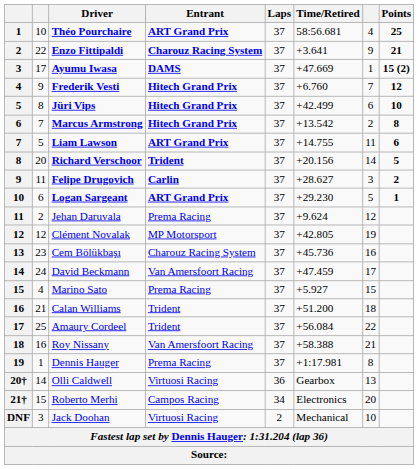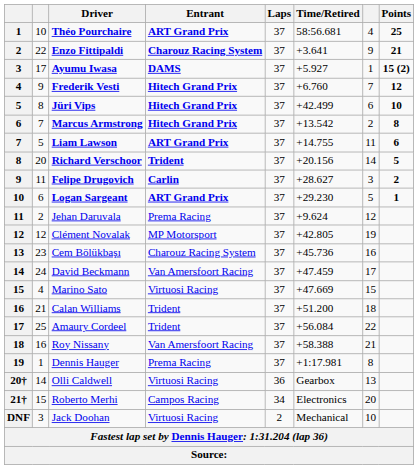 <table class="wikitable" style="font-size:85%">
 <tr>
 <th scope="col"></th>
 <th scope="col"></th>
 <th scope="col">Driver</th>
 <th scope="col">Entrant</th>
 <th scope="col">Laps</th>
 <th scope="col">Time/Retired</th>
 <th scope="col"></th>
 <th scope="col">Points</th>
 </tr>
 <tr>
 <th>1</th>
 <td align="center">10</td>
 <td> <strong><a href='#'>Théo Pourchaire</a></strong></td>
 <td><strong><a href='#'>ART Grand Prix</a></strong></td>
 <td align="center">37</td>
 <td>58:56.681</td>
 <td align="center">4</td>
 <td align="center"><strong>25</strong></td>
 </tr>
 <tr>
 <th>2</th>
 <td align="center">22</td>
 <td> <strong><a href='#'>Enzo Fittipaldi</a></strong></td>
 <td><strong><a href='#'>Charouz Racing System</a></strong></td>
 <td align="center">37</td>
 <td>+3.641</td>
 <td align="center">9</td>
 <td align="center"><strong>21</strong></td>
 </tr>
 <tr>
 <th>3</th>
 <td align="center">17</td>
 <td> <strong><a href='#'>Ayumu Iwasa</a></strong></td>
 <td><strong><a href='#'>DAMS</a></strong></td>
 <td align="center">37</td>
-<td>+47.669</td>
+<td>+5.927</td>
 <td align="center">1</td>
 <td align="center"><strong>15 (2)</strong></td>
 </tr>
 <tr>
 <th>4</th>
 <td align="center">9</td>
 <td> <strong><a href='#'>Frederik Vesti</a></strong></td>
 <td><strong><a href='#'>Hitech Grand Prix</a></strong></td>
 <td align="center">37</td>
 <td>+6.760</td>
 <td align="center">7</td>
 <td align="center"><strong>12</strong></td>
 </tr>
 <tr>
 <th>5</th>
 <td align="center">8</td>
 <td> <strong><a href='#'>Jüri Vips</a></strong></td>
 <td><strong><a href='#'>Hitech Grand Prix</a></strong></td>
 <td align="center">37</td>
 <td>+42.499</td>
 <td align="center">6</td>
 <td align="center"><strong>10</strong></td>
 </tr>
 <tr>
 <th>6</th>
 <td align="center">7</td>
 <td> <strong><a href='#'>Marcus Armstrong</a></strong></td>
 <td><strong><a href='#'>Hitech Grand Prix</a></strong></td>
 <td align="center">37</td>
 <td>+13.542</td>
 <td align="center">2</td>
 <td align="center"><strong>8</strong></td>
 </tr>
 <tr>
 <th>7</th>
 <td align="center">5</td>
 <td> <strong><a href='#'>Liam Lawson</a></strong></td>
 <td><strong><a href='#'>ART Grand Prix</a></strong></td>
 <td align="center">37</td>
 <td>+14.755</td>
 <td align="center">11</td>
 <td align="center"><strong>6</strong></td>
 </tr>
 <tr>
 <th>8</th>
 <td align="center">20</td>
 <td> <strong><a href='#'>Richard Verschoor</a></strong></td>
 <td><strong><a href='#'>Trident</a></strong></td>
 <td align="center">37</td>
 <td>+20.156</td>
 <td align="center">14</td>
 <td align="center"><strong>5</strong></td>
 </tr>
 <tr>
 <th>9</th>
 <td align="center">11</td>
 <td> <strong><a href='#'>Felipe Drugovich</a></strong></td>
 <td><strong><a href='#'>Carlin</a></strong></td>
 <td align="center">37</td>
 <td>+28.627</td>
 <td align="center">3</td>
 <td align="center"><strong>2</strong></td>
 </tr>
 <tr>
 <th>10</th>
 <td align="center">6</td>
 <td> <strong><a href='#'>Logan Sargeant</a></strong></td>
 <td><strong><a href='#'>ART Grand Prix</a></strong></td>
 <td align="center">37</td>
 <td>+29.230</td>
 <td align="center">5</td>
 <td align="center"><strong>1</strong></td>
 </tr>
 <tr>
 <th>11</th>
 <td align="center">2</td>
 <td> <a href='#'>Jehan Daruvala</a></td>
 <td><a href='#'>Prema Racing</a></td>
 <td align="center">37</td>
 <td>+9.624</td>
 <td align="center">12</td>
 <td align="center"></td>
 </tr>
 <tr>
 <th>12</th>
 <td align="center">12</td>
 <td> <a href='#'>Clément Novalak</a></td>
 <td><a href='#'>MP Motorsport</a></td>
 <td align="center">37</td>
 <td>+42.805</td>
 <td align="center">19</td>
 <td align="center"></td>
 </tr>
 <tr>
 <th>13</th>
 <td align="center">23</td>
 <td> <a href='#'>Cem Bölükbaşı</a></td>
 <td><a href='#'>Charouz Racing System</a></td>
 <td align="center">37</td>
 <td>+45.736</td>
 <td align="center">16</td>
 <td align="center"></td>
 </tr>
 <tr>
 <th>14</th>
 <td align="center">24</td>
 <td> <a href='#'>David Beckmann</a></td>
 <td><a href='#'>Van Amersfoort Racing</a></td>
 <td align="center">37</td>
 <td>+47.459</td>
 <td align="center">17</td>
 <td align="center"></td>
 </tr>
 <tr>
 <th>15</th>
 <td align="center">4</td>
 <td> <a href='#'>Marino Sato</a></td>
-<td><a href='#'>Prema Racing</a></td>
+<td><a href='#'>Virtuosi Racing</a></td>
 <td align="center">37</td>
-<td>+5.927</td>
+<td>+47.669</td>
 <td align="center">15</td>
 <td align="center"></td>
 </tr>
 <tr>
 <th>16</th>
 <td align="center">21</td>
 <td> <a href='#'>Calan Williams</a></td>
 <td><a href='#'>Trident</a></td>
 <td align="center">37</td>
 <td>+51.200</td>
 <td align="center">18</td>
 <td align="center"></td>
 </tr>
 <tr>
 <th>17</th>
 <td align="center">25</td>
 <td> <a href='#'>Amaury Cordeel</a></td>
 <td><a href='#'>Trident</a></td>
 <td align="center">37</td>
 <td>+56.084</td>
 <td align="center">22</td>
 <td align="center"></td>
 </tr>
 <tr>
 <th>18</th>
 <td align="center">16</td>
 <td> <a href='#'>Roy Nissany</a></td>
 <td><a href='#'>Van Amersfoort Racing</a></td>
 <td align="center">37</td>
 <td>+58.388</td>
 <td align="center">21</td>
 <td align="center"></td>
 </tr>
 <tr>
 <th>19</th>
 <td align="center">1</td>
 <td> <a href='#'>Dennis Hauger</a></td>
 <td><a href='#'>Prema Racing</a></td>
 <td align="center">37</td>
 <td>+1:17.981</td>
 <td align="center">8</td>
 <td align="center"></td>
 </tr>
 <tr>
 <th>20†</th>
 <td align="center">14</td>
 <td> <a href='#'>Olli Caldwell</a></td>
 <td><a href='#'>Virtuosi Racing</a></td>
 <td align="center">36</td>
 <td>Gearbox</td>
 <td align="center">13</td>
 <td align="center"></td>
 </tr>
 <tr>
 <th>21†</th>
 <td align="center">15</td>
 <td> <a href='#'>Roberto Merhi</a></td>
 <td><a href='#'>Campos Racing</a></td>
 <td align="center">34</td>
 <td>Electronics</td>
 <td align="center">20</td>
 <td align="center"></td>
 </tr>
 <tr>
 <th>DNF</th>
 <td align="center">3</td>
 <td> <a href='#'>Jack Doohan</a></td>
 <td><a href='#'>Virtuosi Racing</a></td>
 <td align="center">2</td>
 <td>Mechanical</td>
 <td align="center">10</td>
 <td align="center"></td>
 </tr>
 <tr>
 <th colspan="8"><em>Fastest lap set by</em>  <a href='#'>Dennis Hauger</a><em>: 1:31.204 (lap 36)</em></th>
 </tr>
 <tr>
 <th colspan="8">Source:</th>
 </tr>
 </table>
